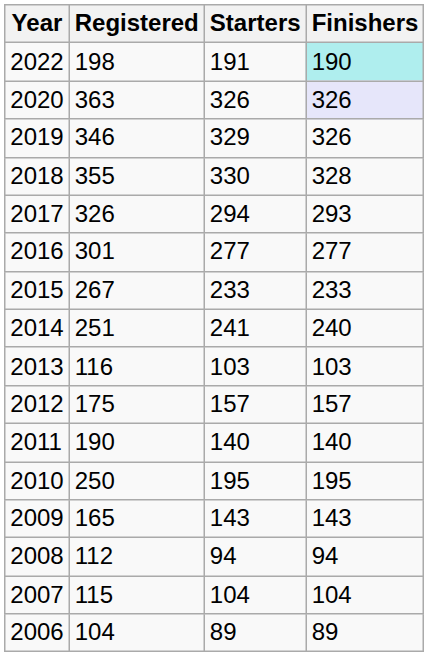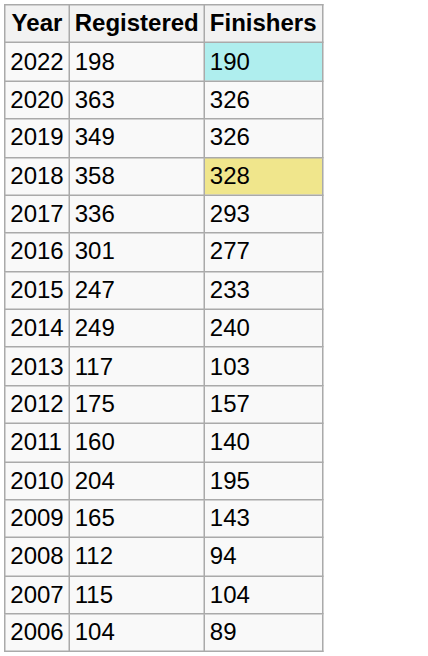 <table class="wikitable sortable">
 <tr>
 <th>Year</th>
 <th>Registered</th>
-<th>Starters</th>
 <th>Finishers</th>
 </tr>
 <tr>
 <td>2022</td>
 <td>198</td>
-<td>191</td>
 <td style="background: paleturquoise;">190</td>
 </tr>
 <tr>
 <td>2020</td>
 <td>363</td>
 <td>326</td>
-<td style="background: lavender;">326</td>
 </tr>
 <tr>
 <td>2019</td>
-<td>346</td>
-<td>329</td>
+<td>349</td>
 <td>326</td>
 </tr>
 <tr>
 <td>2018</td>
-<td>355</td>
-<td>330</td>
-<td>328</td>
+<td>358</td>
+<td style="background: khaki;">328</td>
 </tr>
 <tr>
 <td>2017</td>
-<td>326</td>
-<td>294</td>
+<td>336</td>
 <td>293</td>
 </tr>
 <tr>
 <td>2016</td>
 <td>301</td>
 <td>277</td>
-<td>277</td>
 </tr>
 <tr>
 <td>2015</td>
-<td>267</td>
-<td>233</td>
+<td>247</td>
 <td>233</td>
 </tr>
 <tr>
 <td>2014</td>
-<td>251</td>
-<td>241</td>
+<td>249</td>
 <td>240</td>
 </tr>
 <tr>
 <td>2013</td>
-<td>116</td>
-<td>103</td>
+<td>117</td>
 <td>103</td>
 </tr>
 <tr>
 <td>2012</td>
 <td>175</td>
 <td>157</td>
-<td>157</td>
 </tr>
 <tr>
 <td>2011</td>
-<td>190</td>
-<td>140</td>
+<td>160</td>
 <td>140</td>
 </tr>
 <tr>
 <td>2010</td>
-<td>250</td>
-<td>195</td>
+<td>204</td>
 <td>195</td>
 </tr>
 <tr>
 <td>2009</td>
 <td>165</td>
 <td>143</td>
-<td>143</td>
 </tr>
 <tr>
 <td>2008</td>
 <td>112</td>
-<td>94</td>
 <td>94</td>
 </tr>
 <tr>
 <td>2007</td>
 <td>115</td>
 <td>104</td>
-<td>104</td>
 </tr>
 <tr>
 <td>2006</td>
 <td>104</td>
 <td>89</td>
-<td>89</td>
 </tr>
 </table>
